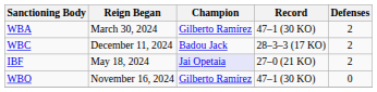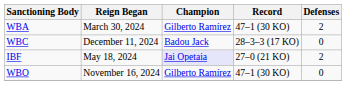 <table class="wikitable">
 <tr>
 <th>Sanctioning Body</th>
 <th>Reign Began</th>
 <th>Champion</th>
 <th>Record</th>
 <th>Defenses</th>
 </tr>
 <tr>
 <td><a href='#'>WBA</a></td>
 <td>March 30, 2024</td>
 <td><a href='#'>Gilberto Ramírez</a></td>
 <td>47–1 (30 KO)</td>
 <td align=center>2</td>
 </tr>
 <tr>
 <td><a href='#'>WBC</a></td>
 <td>December 11, 2024</td>
 <td><a href='#'>Badou Jack</a></td>
 <td>28–3–3 (17 KO)</td>
-<td align=center>2</td>
+<td align=center>0</td>
 </tr>
 <tr>
 <td><a href='#'>IBF</a></td>
 <td>May 18, 2024</td>
 <td style="background: lavender;"><a href='#'>Jai Opetaia</a></td>
 <td>27–0 (21 KO)</td>
 <td align=center>2</td>
 </tr>
 <tr>
 <td><a href='#'>WBO</a></td>
 <td>November 16, 2024</td>
 <td><a href='#'>Gilberto Ramírez</a></td>
 <td>47–1 (30 KO)</td>
 <td align=center>0</td>
 </tr>
 <tr>
 </tr>
 </table>
